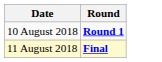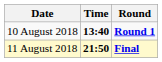 <table class="wikitable">
 <tr>
 <th>Date</th>
+<th>Time</th>
 <th>Round</th>
 </tr>
 <tr>
 <td>10 August 2018</td>
+<td><strong>13:40</strong></td>
 <td><strong><a href='#'>Round 1</a></strong></td>
 </tr>
 <tr style=background:lemonchiffon>
 <td>11 August 2018</td>
+<td><strong>21:50</strong></td>
 <td><strong><a href='#'>Final</a></strong></td>
 </tr>
 </table>
